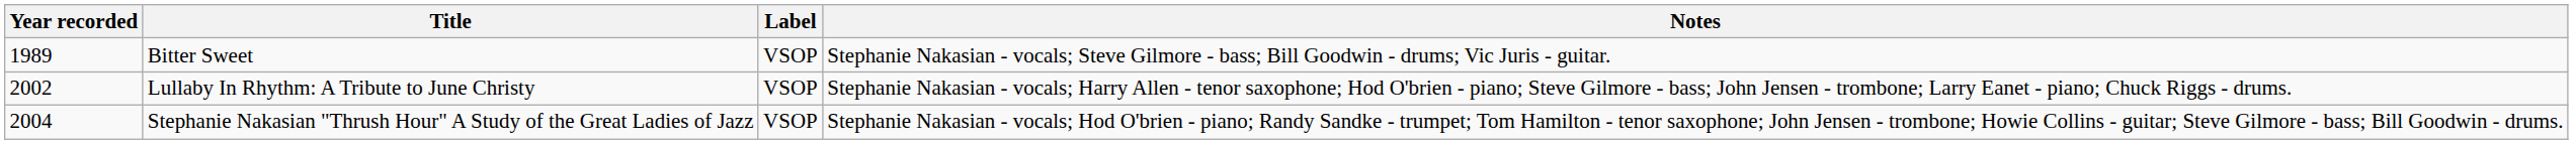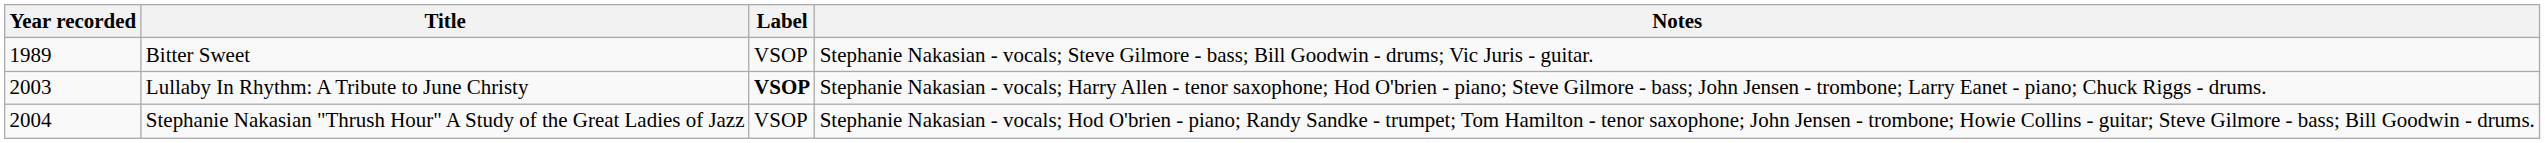 <table class="wikitable sortable">
 <tr>
 <th>Year recorded</th>
 <th>Title</th>
 <th>Label</th>
 <th>Notes</th>
 </tr>
 <tr>
 <td>1989</td>
 <td>Bitter Sweet</td>
 <td>VSOP</td>
 <td>Stephanie Nakasian - vocals; Steve Gilmore - bass; Bill Goodwin - drums; Vic Juris - guitar.</td>
 </tr>
 <tr>
-<td>2002</td>
+<td>2003</td>
 <td>Lullaby In Rhythm: A Tribute to June Christy</td>
-<td>VSOP</td>
+<td><strong>VSOP</strong></td>
 <td>Stephanie Nakasian - vocals; Harry Allen - tenor saxophone; Hod O'brien - piano; Steve Gilmore - bass; John Jensen - trombone; Larry Eanet - piano; Chuck Riggs - drums.</td>
 </tr>
 <tr>
 <td>2004</td>
 <td>Stephanie Nakasian "Thrush Hour" A Study of the Great Ladies of Jazz</td>
 <td>VSOP</td>
 <td>Stephanie Nakasian - vocals; Hod O'brien - piano; Randy Sandke - trumpet; Tom Hamilton - tenor saxophone; John Jensen - trombone; Howie Collins - guitar; Steve Gilmore - bass; Bill Goodwin - drums.</td>
 </tr>
 </table>
